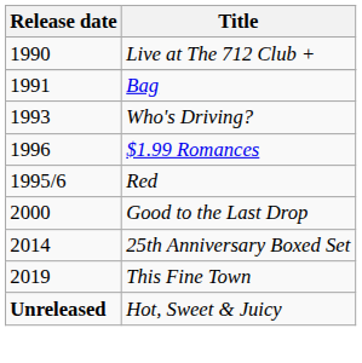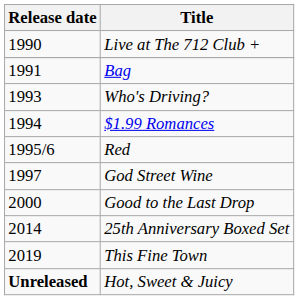 <table class="wikitable">
 <tr>
 <th>Release date</th>
 <th>Title</th>
 </tr>
 <tr>
 <td>1990</td>
 <td><em>Live at The 712 Club +</em></td>
 </tr>
 <tr>
 </tr>
 <tr>
 <td>1991</td>
 <td><em><a href='#'>Bag</a></em></td>
 </tr>
 <tr>
 <td>1993</td>
 <td><em>Who's Driving?</em></td>
 </tr>
 <tr>
-<td>1996</td>
+<td>1994</td>
 <td><em><a href='#'>$1.99 Romances</a></em></td>
 </tr>
 <tr>
 <td>1995/6</td>
 <td><em>Red</em></td>
+</tr>
+<tr>
+<td>1997</td>
+<td><em>God Street Wine</em></td>
 </tr>
 <tr>
 <td>2000</td>
 <td><em>Good to the Last Drop</em></td>
 </tr>
 <tr>
 <td>2014</td>
 <td><em>25th Anniversary Boxed Set</em></td>
 </tr>
 <tr>
 <td>2019</td>
 <td><em>This Fine Town</em></td>
 </tr>
 <tr>
 <td><strong>Unreleased</strong></td>
 <td><em>Hot, Sweet & Juicy</em></td>
 </tr>
 </table>
